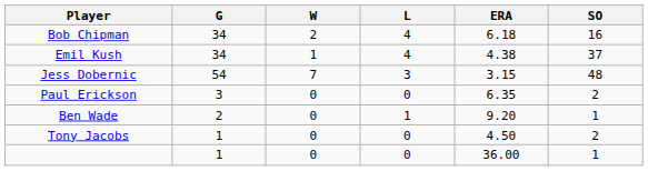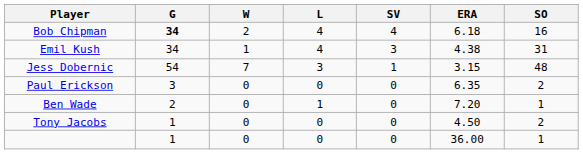 <table class="wikitable sortable" style="text-align:center;">
 <tr>
 <th bgcolor="#DDDDFF" width="16%">Player</th>
 <th bgcolor="#DDDDFF" width="9%">G</th>
 <th bgcolor="#DDDDFF" width="9%">W</th>
 <th bgcolor="#DDDDFF" width="9%">L</th>
+<th bgcolor="#DDDDFF" width="9%">SV</th>
 <th bgcolor="#DDDDFF" width="9%">ERA</th>
 <th bgcolor="#DDDDFF" width="9%">SO</th>
 </tr>
 <tr>
 <td><a href='#'>Bob Chipman</a></td>
-<td>34</td>
+<td><strong>34</strong></td>
 <td>2</td>
+<td>4</td>
 <td>4</td>
 <td>6.18</td>
 <td>16</td>
 </tr>
 <tr>
 <td><a href='#'>Emil Kush</a></td>
 <td>34</td>
 <td>1</td>
 <td>4</td>
+<td>3</td>
 <td>4.38</td>
-<td>37</td>
+<td>31</td>
 </tr>
 <tr>
 <td><a href='#'>Jess Dobernic</a></td>
 <td>54</td>
 <td>7</td>
 <td>3</td>
+<td>1</td>
 <td>3.15</td>
 <td>48</td>
 </tr>
 <tr>
 <td><a href='#'>Paul Erickson</a></td>
 <td>3</td>
+<td>0</td>
 <td>0</td>
 <td>0</td>
 <td>6.35</td>
 <td>2</td>
 </tr>
 <tr>
 <td><a href='#'>Ben Wade</a></td>
 <td>2</td>
 <td>0</td>
 <td>1</td>
-<td>9.20</td>
+<td>0</td>
+<td>7.20</td>
 <td>1</td>
 </tr>
 <tr>
 <td><a href='#'>Tony Jacobs</a></td>
 <td>1</td>
+<td>0</td>
 <td>0</td>
 <td>0</td>
 <td>4.50</td>
 <td>2</td>
 </tr>
 <tr>
 <td></td>
 <td>1</td>
 <td>0</td>
 <td>0</td>
+<td>0</td>
 <td>36.00</td>
 <td>1</td>
 </tr>
 </table>
